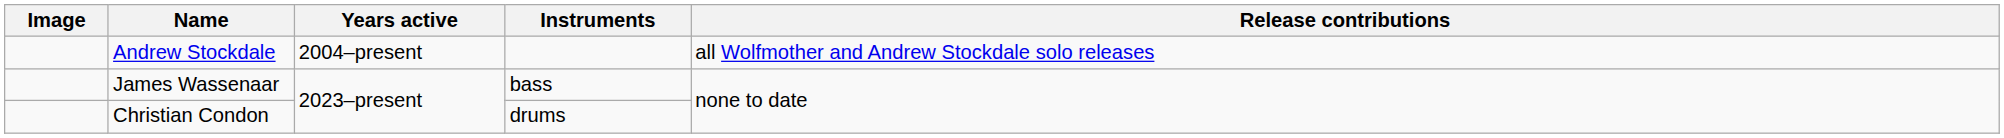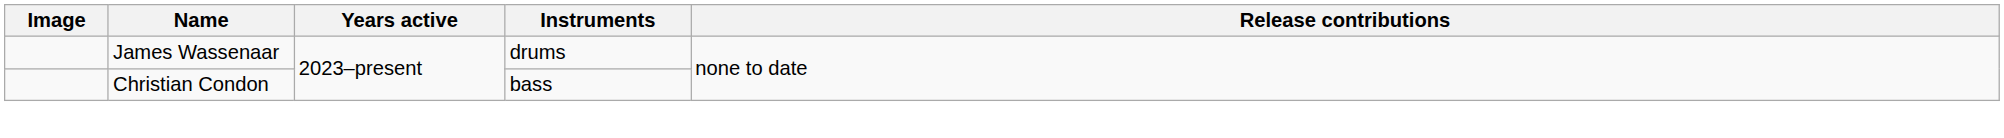 <table class="wikitable" border="1" width=100%>
 <tr>
 <th width="75">Image</th>
 <th width="140">Name</th>
 <th width="160">Years active</th>
 <th width="140">Instruments</th>
 <th>Release contributions</th>
 </tr>
 <tr>
 <td></td>
-<td><a href='#'>Andrew Stockdale</a></td>
-<td>2004–present</td>
-<td></td>
-<td>all <a href='#'>Wolfmother and Andrew Stockdale solo releases</a></td>
-</tr>
-<tr>
-<td></td>
 <td>James Wassenaar</td>
 <td rowspan="2">2023–present</td>
-<td>bass</td>
+<td>drums</td>
 <td rowspan="2">none to date</td>
 </tr>
 <tr>
 <td></td>
 <td>Christian Condon</td>
-<td>drums</td>
+<td>bass</td>
 </tr>
 </table>
